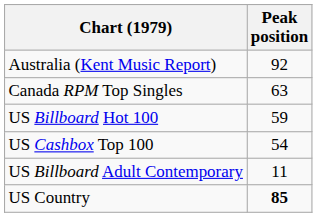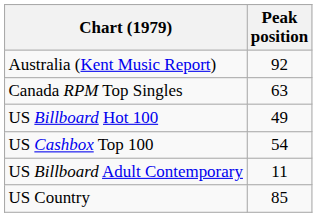 <table class="wikitable sortable">
 <tr>
 <th align="left">Chart (1979)</th>
 <th align="left">Peak<br>position</th>
 </tr>
 <tr>
 <td>Australia (<a href='#'>Kent Music Report</a>)</td>
 <td style="text-align:center;">92</td>
 </tr>
 <tr>
 <td>Canada <em>RPM</em> Top Singles</td>
 <td style="text-align:center;">63</td>
 </tr>
 <tr>
 <td>US <em><a href='#'>Billboard</a></em> <a href='#'>Hot 100</a></td>
-<td style="text-align:center;">59</td>
+<td style="text-align:center;">49</td>
 </tr>
 <tr>
 <td>US <em><a href='#'>Cashbox</a></em> Top 100</td>
 <td style="text-align:center;">54</td>
 </tr>
 <tr>
 <td>US <em>Billboard</em> <a href='#'>Adult Contemporary</a></td>
 <td style="text-align:center;">11</td>
 </tr>
 <tr>
 <td>US Country</td>
-<td style="text-align:center;"><strong>85</strong></td>
+<td style="text-align:center;">85</td>
 </tr>
 </table>
